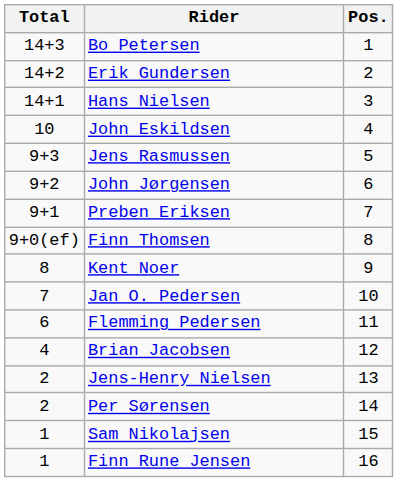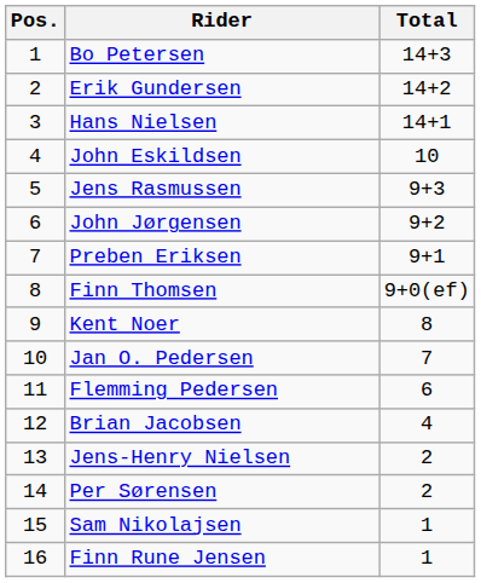 <table class=wikitable style="font-size:93%;">
 <tr>
+<th width=25px>Pos.</th>
+<th width=180px>Rider</th>
 <th width=50px>Total</th>
-<th width=180px>Rider</th>
-<th width=25px>Pos.</th>
 </tr>
 <tr align=center>
+<td>1</td>
+<td align=left><a href='#'>Bo Petersen</a></td>
 <td>14+3</td>
-<td align=left><a href='#'>Bo Petersen</a></td>
+</tr>
+<tr align=center>
+<td>2</td>
+<td align=left><a href='#'>Erik Gundersen</a></td>
+<td>14+2</td>
+</tr>
+<tr align=center>
+<td>3</td>
+<td align=left><a href='#'>Hans Nielsen</a></td>
+<td>14+1</td>
+</tr>
+<tr align=center>
+<td>4</td>
+<td align=left><a href='#'>John Eskildsen</a></td>
+<td>10</td>
+</tr>
+<tr align=center>
+<td>5</td>
+<td align=left><a href='#'>Jens Rasmussen</a></td>
+<td>9+3</td>
+</tr>
+<tr align=center>
+<td>6</td>
+<td align=left><a href='#'>John Jørgensen</a></td>
+<td>9+2</td>
+</tr>
+<tr align=center>
+<td>7</td>
+<td align=left><a href='#'>Preben Eriksen</a></td>
+<td>9+1</td>
+</tr>
+<tr align=center>
+<td>8</td>
+<td align=left><a href='#'>Finn Thomsen</a></td>
+<td>9+0(ef)</td>
+</tr>
+<tr align=center>
+<td>9</td>
+<td align=left><a href='#'>Kent Noer</a></td>
+<td>8</td>
+</tr>
+<tr align=center>
+<td>10</td>
+<td align=left><a href='#'>Jan O. Pedersen</a></td>
+<td>7</td>
+</tr>
+<tr align=center>
+<td>11</td>
+<td align=left><a href='#'>Flemming Pedersen</a></td>
+<td>6</td>
+</tr>
+<tr align=center>
+<td>12</td>
+<td align=left><a href='#'>Brian Jacobsen</a></td>
+<td>4</td>
+</tr>
+<tr align=center>
+<td>13</td>
+<td align=left><a href='#'>Jens-Henry Nielsen</a></td>
+<td>2</td>
+</tr>
+<tr align=center>
+<td>14</td>
+<td align=left><a href='#'>Per Sørensen</a></td>
+<td>2</td>
+</tr>
+<tr align=center>
+<td>15</td>
+<td align=left><a href='#'>Sam Nikolajsen</a></td>
 <td>1</td>
 </tr>
 <tr align=center>
-<td>14+2</td>
-<td align=left><a href='#'>Erik Gundersen</a></td>
-<td>2</td>
-</tr>
-<tr align=center>
-<td>14+1</td>
-<td align=left><a href='#'>Hans Nielsen</a></td>
-<td>3</td>
-</tr>
-<tr align=center>
-<td>10</td>
-<td align=left><a href='#'>John Eskildsen</a></td>
-<td>4</td>
-</tr>
-<tr align=center>
-<td>9+3</td>
-<td align=left><a href='#'>Jens Rasmussen</a></td>
-<td>5</td>
-</tr>
-<tr align=center>
-<td>9+2</td>
-<td align=left><a href='#'>John Jørgensen</a></td>
-<td>6</td>
-</tr>
-<tr align=center>
-<td>9+1</td>
-<td align=left><a href='#'>Preben Eriksen</a></td>
-<td>7</td>
-</tr>
-<tr align=center>
-<td>9+0(ef)</td>
-<td align=left><a href='#'>Finn Thomsen</a></td>
-<td>8</td>
-</tr>
-<tr align=center>
-<td>8</td>
-<td align=left><a href='#'>Kent Noer</a></td>
-<td>9</td>
-</tr>
-<tr align=center>
-<td>7</td>
-<td align=left><a href='#'>Jan O. Pedersen</a></td>
-<td>10</td>
-</tr>
-<tr align=center>
-<td>6</td>
-<td align=left><a href='#'>Flemming Pedersen</a></td>
-<td>11</td>
-</tr>
-<tr align=center>
-<td>4</td>
-<td align=left><a href='#'>Brian Jacobsen</a></td>
-<td>12</td>
-</tr>
-<tr align=center>
-<td>2</td>
-<td align=left><a href='#'>Jens-Henry Nielsen</a></td>
-<td>13</td>
-</tr>
-<tr align=center>
-<td>2</td>
-<td align=left><a href='#'>Per Sørensen</a></td>
-<td>14</td>
-</tr>
-<tr align=center>
+<td>16</td>
+<td align=left><a href='#'>Finn Rune Jensen</a></td>
 <td>1</td>
-<td align=left><a href='#'>Sam Nikolajsen</a></td>
-<td>15</td>
-</tr>
-<tr align=center>
-<td>1</td>
-<td align=left><a href='#'>Finn Rune Jensen</a></td>
-<td>16</td>
 </tr>
 </table>
